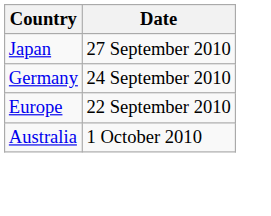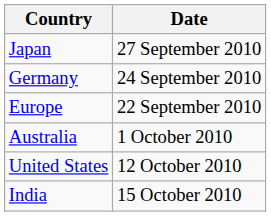 <table class="wikitable">
 <tr>
 <th>Country</th>
 <th>Date</th>
 </tr>
 <tr>
 <td><a href='#'>Japan</a></td>
 <td>27 September 2010</td>
 </tr>
 <tr>
 <td><a href='#'>Germany</a></td>
 <td>24 September 2010</td>
 </tr>
 <tr>
 <td><a href='#'>Europe</a></td>
 <td>22 September 2010</td>
 </tr>
 <tr>
 <td><a href='#'>Australia</a></td>
 <td>1 October 2010</td>
 </tr>
+<tr>
+<td><a href='#'>United States</a></td>
+<td>12 October 2010</td>
+</tr>
+<tr>
+<td><a href='#'>India</a></td>
+<td>15 October 2010</td>
+</tr>
 </table>
